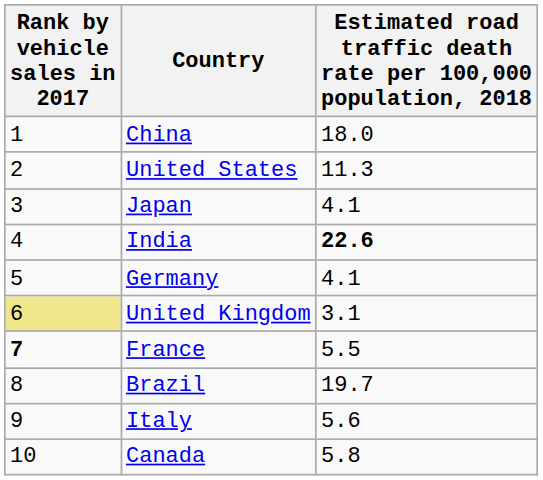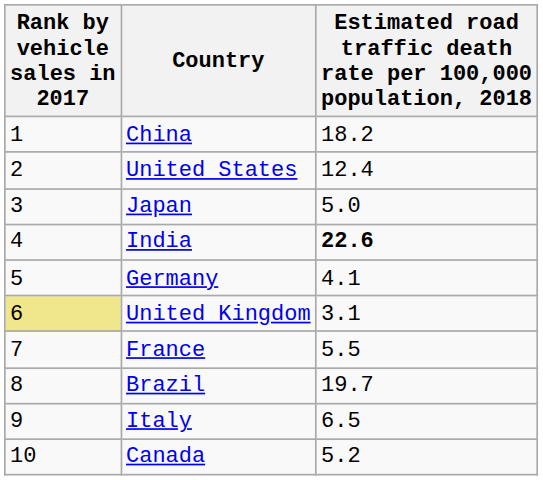 <table class="wikitable sortable floatright" style=""width: 30%">
 <tr>
 <th data-sort-type="number">Rank by<br>vehicle<br>sales in<br>2017</th>
 <th>Country</th>
 <th data-sort-type="number">Estimated road<br>traffic death<br>rate per 100,000<br>population, 2018</th>
 </tr>
 <tr>
 <td>1</td>
 <td><a href='#'>China</a></td>
-<td>18.0</td>
+<td>18.2</td>
 </tr>
 <tr>
 <td>2</td>
 <td><a href='#'>United States</a></td>
-<td>11.3</td>
+<td>12.4</td>
 </tr>
 <tr>
 <td>3</td>
 <td><a href='#'>Japan</a></td>
-<td>4.1</td>
+<td>5.0</td>
 </tr>
 <tr>
 <td>4</td>
 <td><a href='#'>India</a></td>
 <td><strong>22.6</strong></td>
 </tr>
 <tr>
 <td>5</td>
 <td><a href='#'>Germany</a></td>
 <td>4.1</td>
 </tr>
 <tr>
 <td style="background: khaki;">6</td>
 <td><a href='#'>United Kingdom</a></td>
 <td>3.1</td>
 </tr>
 <tr>
-<td><strong>7</strong></td>
+<td>7</td>
 <td><a href='#'>France</a></td>
 <td>5.5</td>
 </tr>
 <tr>
 <td>8</td>
 <td><a href='#'>Brazil</a></td>
 <td>19.7</td>
 </tr>
 <tr>
 <td>9</td>
 <td><a href='#'>Italy</a></td>
-<td>5.6</td>
+<td>6.5</td>
 </tr>
 <tr>
 <td>10</td>
 <td><a href='#'>Canada</a></td>
-<td>5.8</td>
+<td>5.2</td>
 </tr>
 </table>
